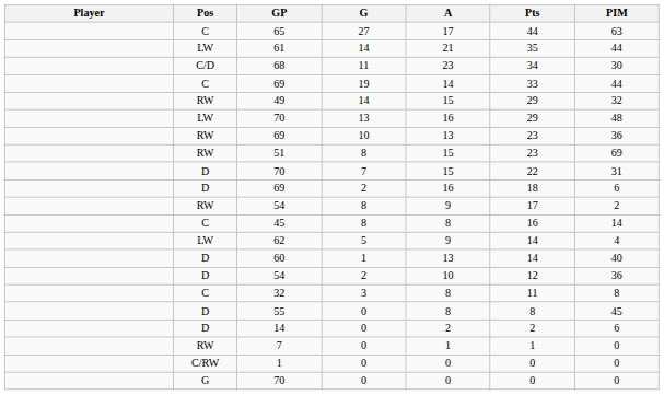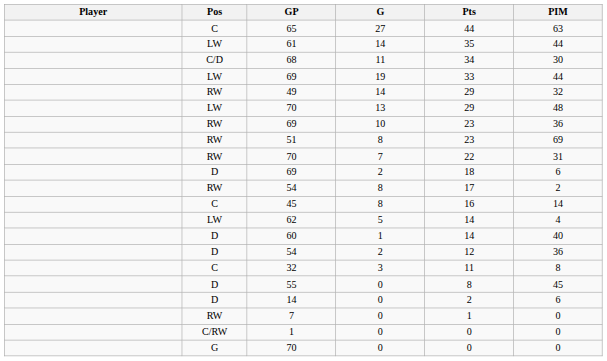 <table class="wikitable sortable" width="60%">
 <tr ALIGN="center">
 <th bgcolor="#DDDDFF" width="10%">Player</th>
 <th bgcolor="#DDDDFF" width="3%" title="Position">Pos</th>
 <th bgcolor="#DDDDFF" width="5%" title="Games played">GP</th>
 <th bgcolor="#DDDDFF" width="5%" title="Goals">G</th>
-<th bgcolor="#DDDDFF" width="5%" title="Assists">A</th>
 <th bgcolor="#DDDDFF" width="5%" title="Points">Pts</th>
 <th bgcolor="#DDDDFF" width="5%" title="Penalties in Minutes">PIM</th>
 </tr>
 <tr align="center">
 <td align="right"></td>
 <td>C</td>
 <td>65</td>
 <td>27</td>
-<td>17</td>
 <td>44</td>
 <td>63</td>
 </tr>
 <tr align="center">
 <td align="right"></td>
 <td>LW</td>
 <td>61</td>
 <td>14</td>
-<td>21</td>
 <td>35</td>
 <td>44</td>
 </tr>
 <tr align="center">
 <td align="right"></td>
 <td>C/D</td>
 <td>68</td>
 <td>11</td>
-<td>23</td>
 <td>34</td>
 <td>30</td>
 </tr>
 <tr align="center">
 <td align="right"></td>
-<td>C</td>
+<td>LW</td>
 <td>69</td>
 <td>19</td>
-<td>14</td>
 <td>33</td>
 <td>44</td>
 </tr>
 <tr align="center">
 <td align="right"></td>
 <td>RW</td>
 <td>49</td>
 <td>14</td>
-<td>15</td>
 <td>29</td>
 <td>32</td>
 </tr>
 <tr align="center">
 <td align="right"></td>
 <td>LW</td>
 <td>70</td>
 <td>13</td>
-<td>16</td>
 <td>29</td>
 <td>48</td>
 </tr>
 <tr align="center">
 <td align="right"></td>
 <td>RW</td>
 <td>69</td>
 <td>10</td>
-<td>13</td>
 <td>23</td>
 <td>36</td>
 </tr>
 <tr align="center">
 <td align="right"></td>
 <td>RW</td>
 <td>51</td>
 <td>8</td>
-<td>15</td>
 <td>23</td>
 <td>69</td>
 </tr>
 <tr align="center">
 <td align="right"></td>
-<td>D</td>
+<td>RW</td>
 <td>70</td>
 <td>7</td>
-<td>15</td>
 <td>22</td>
 <td>31</td>
 </tr>
 <tr align="center">
 <td align="right"></td>
 <td>D</td>
 <td>69</td>
 <td>2</td>
-<td>16</td>
 <td>18</td>
 <td>6</td>
 </tr>
 <tr align="center">
 <td align="right"></td>
 <td>RW</td>
 <td>54</td>
 <td>8</td>
-<td>9</td>
 <td>17</td>
 <td>2</td>
 </tr>
 <tr align="center">
 <td align="right"></td>
 <td>C</td>
 <td>45</td>
-<td>8</td>
 <td>8</td>
 <td>16</td>
 <td>14</td>
 </tr>
 <tr align="center">
 <td align="right"></td>
 <td>LW</td>
 <td>62</td>
 <td>5</td>
-<td>9</td>
 <td>14</td>
 <td>4</td>
 </tr>
 <tr align="center">
 <td align="right"></td>
 <td>D</td>
 <td>60</td>
 <td>1</td>
-<td>13</td>
 <td>14</td>
 <td>40</td>
 </tr>
 <tr align="center">
 <td align="right"></td>
 <td>D</td>
 <td>54</td>
 <td>2</td>
-<td>10</td>
 <td>12</td>
 <td>36</td>
 </tr>
 <tr align="center">
 <td align="right"></td>
 <td>C</td>
 <td>32</td>
 <td>3</td>
-<td>8</td>
 <td>11</td>
 <td>8</td>
 </tr>
 <tr align="center">
 <td align="right"></td>
 <td>D</td>
 <td>55</td>
 <td>0</td>
 <td>8</td>
-<td>8</td>
 <td>45</td>
 </tr>
 <tr align="center">
 <td align="right"></td>
 <td>D</td>
 <td>14</td>
 <td>0</td>
-<td>2</td>
 <td>2</td>
 <td>6</td>
 </tr>
 <tr align="center">
 <td align="right"></td>
 <td>RW</td>
 <td>7</td>
 <td>0</td>
 <td>1</td>
-<td>1</td>
 <td>0</td>
 </tr>
 <tr align="center">
 <td align="right"></td>
 <td>C/RW</td>
 <td>1</td>
-<td>0</td>
 <td>0</td>
 <td>0</td>
 <td>0</td>
 </tr>
 <tr align="center">
 <td align="right"></td>
 <td>G</td>
 <td>70</td>
 <td>0</td>
 <td>0</td>
 <td>0</td>
-<td>0</td>
 </tr>
 </table>
